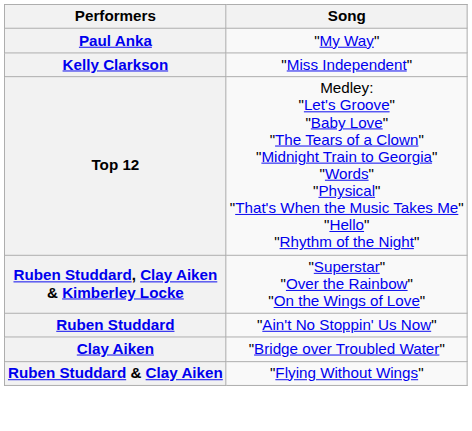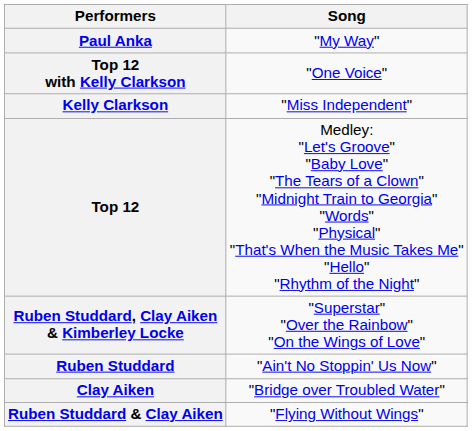 <table class="wikitable unsortable" style="text-align:center;">
 <tr>
 <th scope="col">Performers</th>
 <th scope="col">Song</th>
 </tr>
 <tr>
 <th scope="row"><a href='#'>Paul Anka</a></th>
 <td>"<a href='#'>My Way</a>"</td>
+</tr>
+<tr>
+<th scope="row">Top 12<br>with <a href='#'>Kelly Clarkson</a></th>
+<td>"<a href='#'>One Voice</a>"</td>
 </tr>
 <tr>
 <th scope="row"><a href='#'>Kelly Clarkson</a></th>
 <td>"<a href='#'>Miss Independent</a>"</td>
 </tr>
 <tr>
 <th scope="row">Top 12</th>
 <td>Medley:<br>"<a href='#'>Let's Groove</a>"<br>"<a href='#'>Baby Love</a>"<br>"<a href='#'>The Tears of a Clown</a>"<br>"<a href='#'>Midnight Train to Georgia</a>"<br>"<a href='#'>Words</a>"<br>"<a href='#'>Physical</a>"<br>"<a href='#'>That's When the Music Takes Me</a>"<br>"<a href='#'>Hello</a>"<br>"<a href='#'>Rhythm of the Night</a>"</td>
 </tr>
 <tr>
 <th scope="row"><a href='#'>Ruben Studdard</a>, <a href='#'>Clay Aiken</a><br>& <a href='#'>Kimberley Locke</a></th>
 <td>"<a href='#'>Superstar</a>"<br>"<a href='#'>Over the Rainbow</a>"<br>"<a href='#'>On the Wings of Love</a>"</td>
 </tr>
 <tr>
 <th scope="row"><a href='#'>Ruben Studdard</a></th>
 <td>"<a href='#'>Ain't No Stoppin' Us Now</a>"</td>
 </tr>
 <tr>
 <th scope="row"><a href='#'>Clay Aiken</a></th>
 <td>"<a href='#'>Bridge over Troubled Water</a>"</td>
 </tr>
 <tr>
 <th scope="row"><a href='#'>Ruben Studdard</a> & <a href='#'>Clay Aiken</a></th>
 <td>"<a href='#'>Flying Without Wings</a>"</td>
 </tr>
 </table>
